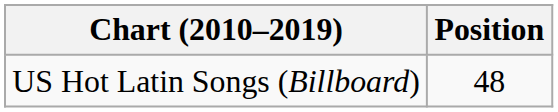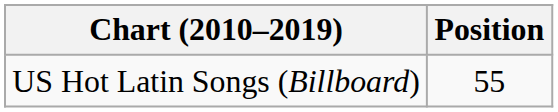 <table class="wikitable">
 <tr>
 <th>Chart (2010–2019)</th>
 <th>Position</th>
 </tr>
 <tr>
 <td>US Hot Latin Songs (<em>Billboard</em>)</td>
-<td style="text-align:center">48</td>
+<td style="text-align:center">55</td>
 </tr>
 </table>
